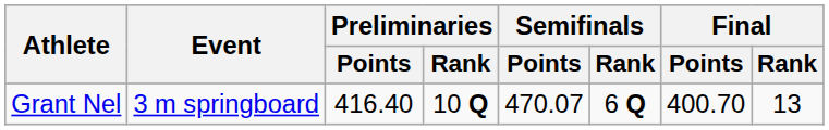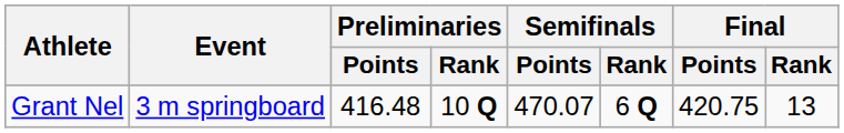 <table class=wikitable style="font-size:90%;">
 <tr>
 <th rowspan="2">Athlete</th>
 <th rowspan="2">Event</th>
 <th colspan="2">Preliminaries</th>
 <th colspan="2">Semifinals</th>
 <th colspan="2">Final</th>
 </tr>
 <tr style="font-size:95%">
 <th>Points</th>
 <th>Rank</th>
 <th>Points</th>
 <th>Rank</th>
 <th>Points</th>
 <th>Rank</th>
 </tr>
 <tr align=center>
 <td align=left><a href='#'>Grant Nel</a></td>
 <td align=left><a href='#'>3 m springboard</a></td>
-<td>416.40</td>
+<td>416.48</td>
 <td>10 <strong>Q</strong></td>
 <td>470.07</td>
 <td>6 <strong>Q</strong></td>
-<td>400.70</td>
+<td>420.75</td>
 <td>13</td>
 </tr>
 </table>
